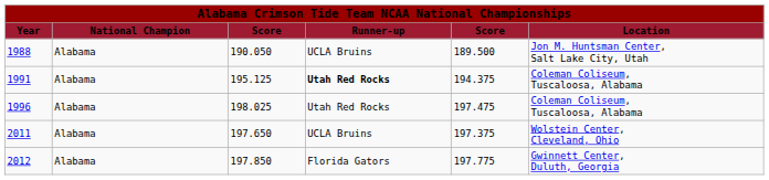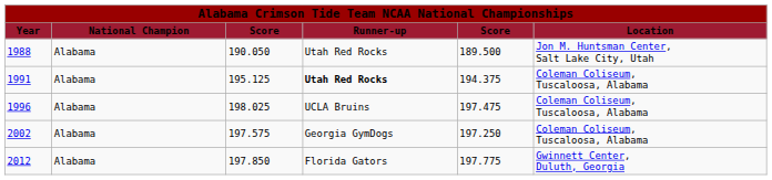 <table class="wikitable" width=80%>
 <tr>
 <td colspan=6 align=center bgcolor="#990000"><span><big><strong>Alabama Crimson Tide Team NCAA National Championships</strong></big></span></td>
 </tr>
 <tr>
 <td align=center bgcolor="#9E1B32"><span><strong>Year</strong></span></td>
 <td align=center bgcolor="#9E1B32"><span><strong>National Champion</strong></span></td>
 <td align=center bgcolor="#9E1B32"><span><strong>Score</strong></span></td>
 <td align=center bgcolor="#9E1B32"><span><strong>Runner-up</strong></span></td>
 <td align=center bgcolor="#9E1B32"><span><strong>Score</strong></span></td>
 <td align=center bgcolor="#9E1B32"><span><strong>Location</strong></span></td>
 </tr>
 <tr>
 <td><a href='#'>1988</a></td>
 <td>Alabama</td>
 <td>190.050</td>
-<td>UCLA Bruins</td>
+<td>Utah Red Rocks</td>
 <td>189.500</td>
 <td><a href='#'>Jon M. Huntsman Center</a>, <br>Salt Lake City, Utah</td>
 </tr>
 <tr>
 <td><a href='#'>1991</a></td>
 <td>Alabama</td>
 <td>195.125</td>
 <td><strong>Utah Red Rocks</strong></td>
 <td>194.375</td>
 <td><a href='#'>Coleman Coliseum</a>, <br>Tuscaloosa, Alabama</td>
 </tr>
 <tr>
 <td><a href='#'>1996</a></td>
 <td>Alabama</td>
 <td>198.025</td>
-<td>Utah Red Rocks</td>
+<td>UCLA Bruins</td>
 <td>197.475</td>
 <td><a href='#'>Coleman Coliseum</a>, <br>Tuscaloosa, Alabama</td>
 </tr>
 <tr>
-<td><a href='#'>2011</a></td>
+<td><a href='#'>2002</a></td>
 <td>Alabama</td>
-<td>197.650</td>
-<td>UCLA Bruins</td>
-<td>197.375</td>
-<td><a href='#'>Wolstein Center</a>, <br><a href='#'>Cleveland, Ohio</a></td>
+<td>197.575</td>
+<td>Georgia GymDogs</td>
+<td>197.250</td>
+<td><a href='#'>Coleman Coliseum</a>, <br>Tuscaloosa, Alabama</td>
 </tr>
 <tr>
 <td><a href='#'>2012</a></td>
 <td>Alabama</td>
 <td>197.850</td>
 <td>Florida Gators</td>
 <td>197.775</td>
 <td><a href='#'>Gwinnett Center</a>, <br><a href='#'>Duluth, Georgia</a></td>
 </tr>
 </table>
